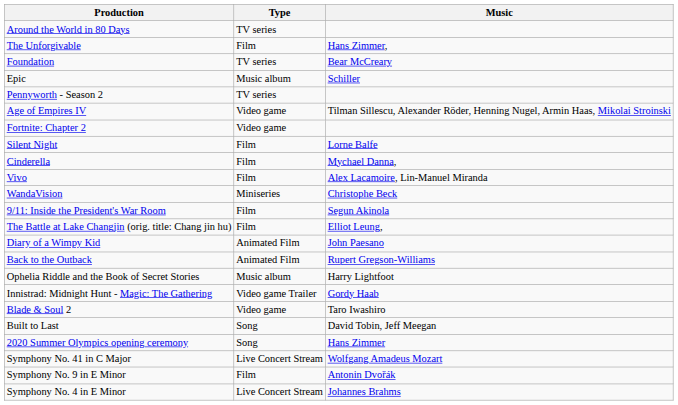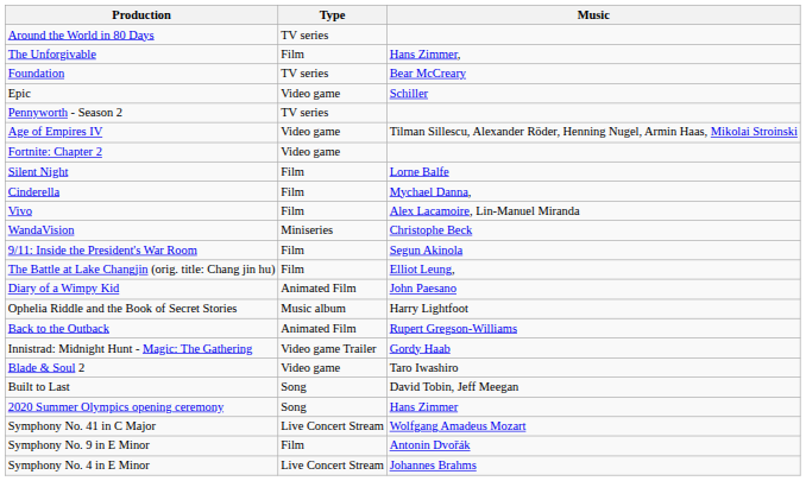 <table class="wikitable sortable mw-collapsible">
 <tr>
 <th>Production</th>
 <th>Type</th>
 <th>Music</th>
 </tr>
 <tr>
 <td><a href='#'>Around the World in 80 Days</a></td>
 <td>TV series</td>
 <td></td>
 </tr>
 <tr>
 <td><a href='#'>The Unforgivable</a></td>
 <td>Film</td>
 <td><a href='#'>Hans Zimmer</a>, </td>
 </tr>
 <tr>
 <td><a href='#'>Foundation</a></td>
 <td>TV series</td>
 <td><a href='#'>Bear McCreary</a></td>
 </tr>
 <tr>
 <td>Epic</td>
-<td>Music album</td>
+<td>Video game</td>
 <td><a href='#'>Schiller</a></td>
 </tr>
 <tr>
 <td><a href='#'>Pennyworth</a> - Season 2</td>
 <td>TV series</td>
 <td></td>
 </tr>
 <tr>
 <td><a href='#'>Age of Empires IV</a></td>
 <td>Video game</td>
 <td>Tilman Sillescu, Alexander Röder, Henning Nugel, Armin Haas, <a href='#'>Mikolai Stroinski</a></td>
 </tr>
 <tr>
 <td><a href='#'>Fortnite: Chapter 2</a></td>
 <td>Video game</td>
 <td></td>
 </tr>
 <tr>
 <td><a href='#'>Silent Night</a></td>
 <td>Film</td>
 <td><a href='#'>Lorne Balfe</a></td>
 </tr>
 <tr>
 <td><a href='#'>Cinderella</a></td>
 <td>Film</td>
 <td><a href='#'>Mychael Danna</a>, </td>
 </tr>
 <tr>
 <td><a href='#'>Vivo</a></td>
 <td>Film</td>
 <td><a href='#'>Alex Lacamoire</a>, Lin-Manuel Miranda</td>
 </tr>
 <tr>
 <td><a href='#'>WandaVision</a></td>
 <td>Miniseries</td>
 <td><a href='#'>Christophe Beck</a></td>
 </tr>
 <tr>
 <td><a href='#'>9/11: Inside the President's War Room</a></td>
 <td>Film</td>
 <td><a href='#'>Segun Akinola</a></td>
 </tr>
 <tr>
 <td><a href='#'>The Battle at Lake Changjin</a> (orig. title: Chang jin hu)</td>
 <td>Film</td>
 <td><a href='#'>Elliot Leung</a>, </td>
 </tr>
 <tr>
 <td><a href='#'>Diary of a Wimpy Kid</a></td>
 <td>Animated Film</td>
 <td><a href='#'>John Paesano</a></td>
 </tr>
 <tr>
+<td>Ophelia Riddle and the Book of Secret Stories</td>
+<td>Music album</td>
+<td>Harry Lightfoot</td>
+</tr>
+<tr>
 <td><a href='#'>Back to the Outback</a></td>
 <td>Animated Film</td>
 <td><a href='#'>Rupert Gregson-Williams</a></td>
-</tr>
-<tr>
-<td>Ophelia Riddle and the Book of Secret Stories</td>
-<td>Music album</td>
-<td>Harry Lightfoot</td>
 </tr>
 <tr>
 <td>Innistrad: Midnight Hunt - <a href='#'>Magic: The Gathering</a></td>
 <td>Video game Trailer</td>
 <td><a href='#'>Gordy Haab</a></td>
 </tr>
 <tr>
 <td><a href='#'>Blade & Soul</a> 2</td>
 <td>Video game</td>
 <td>Taro Iwashiro</td>
 </tr>
 <tr>
 <td>Built to Last</td>
 <td>Song</td>
 <td>David Tobin, Jeff Meegan</td>
 </tr>
 <tr>
 <td><a href='#'>2020 Summer Olympics opening ceremony</a></td>
 <td>Song</td>
 <td><a href='#'>Hans Zimmer</a></td>
 </tr>
 <tr>
 <td>Symphony No. 41 in C Major</td>
 <td>Live Concert Stream</td>
 <td><a href='#'>Wolfgang Amadeus Mozart</a></td>
 </tr>
 <tr>
 <td>Symphony No. 9 in E Minor</td>
 <td>Film</td>
 <td><a href='#'>Antonin Dvořák</a></td>
 </tr>
 <tr>
 <td>Symphony No. 4 in E Minor</td>
 <td>Live Concert Stream</td>
 <td><a href='#'>Johannes Brahms</a></td>
 </tr>
 </table>
